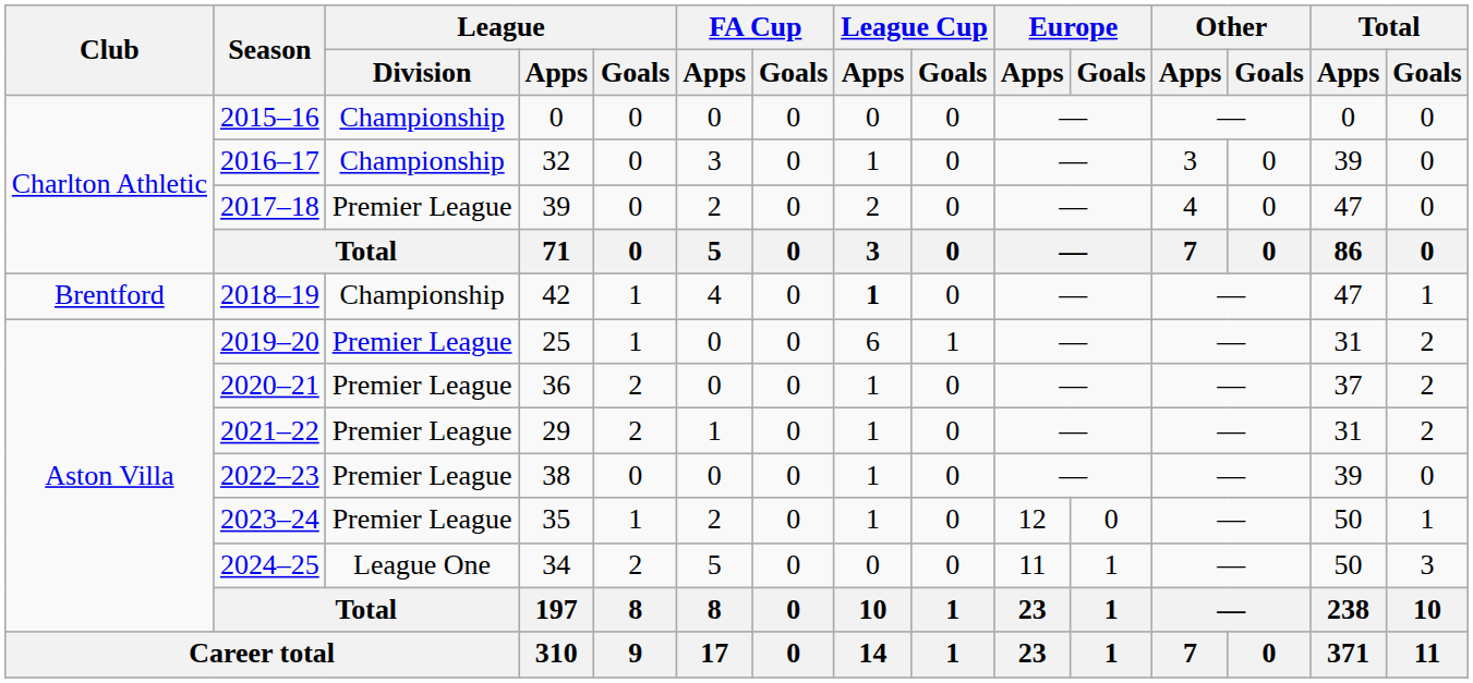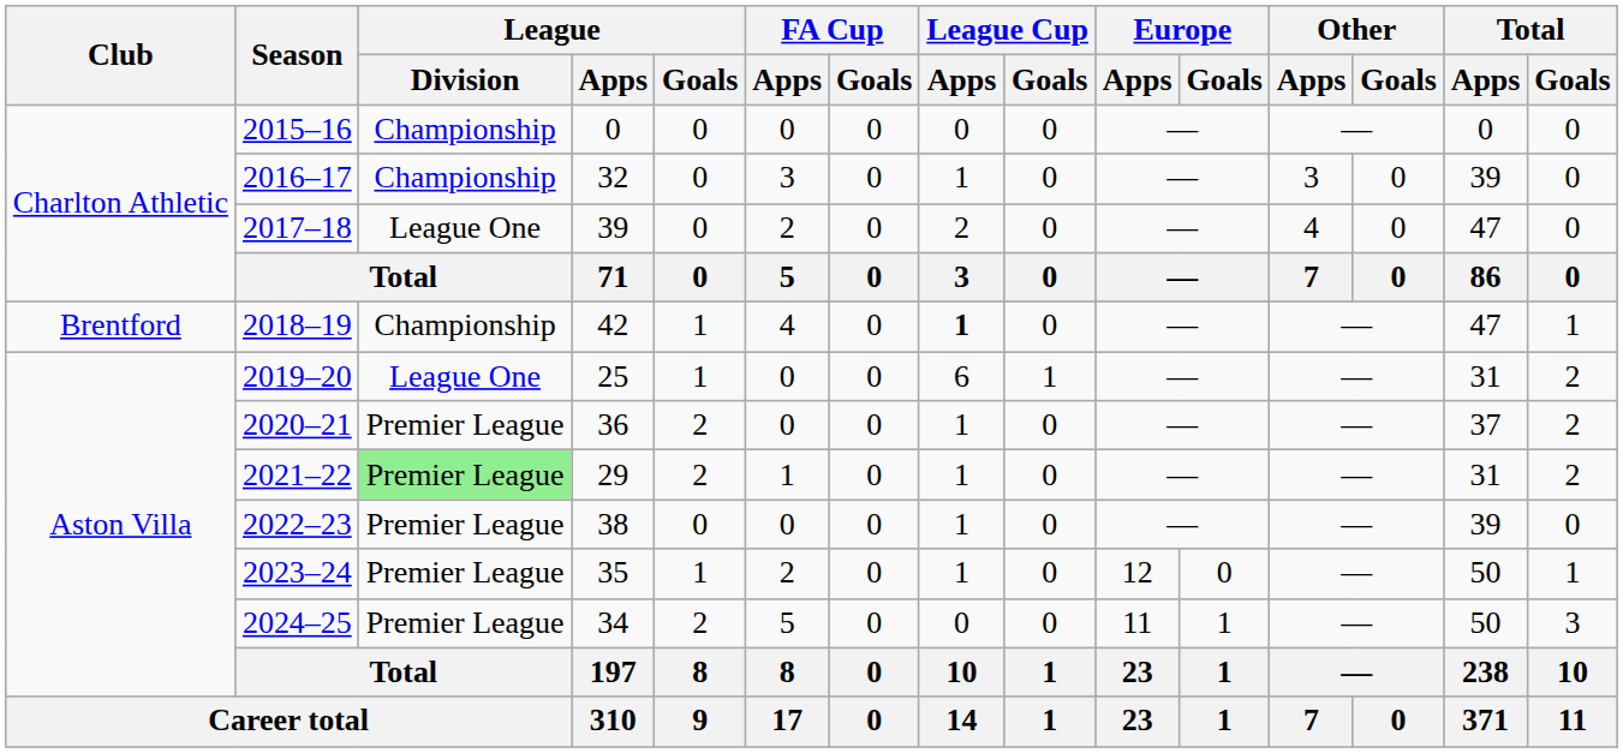 <table class="wikitable" style="text-align: center;">
 <tr>
 <th rowspan="2">Club</th>
 <th rowspan="2">Season</th>
 <th colspan="3">League</th>
 <th colspan="2"><a href='#'>FA Cup</a></th>
 <th colspan="2"><a href='#'>League Cup</a></th>
 <th colspan="2"><a href='#'>Europe</a></th>
 <th colspan="2">Other</th>
 <th colspan="2">Total</th>
 </tr>
 <tr>
 <th>Division</th>
 <th>Apps</th>
 <th>Goals</th>
 <th>Apps</th>
 <th>Goals</th>
 <th>Apps</th>
 <th>Goals</th>
 <th>Apps</th>
 <th>Goals</th>
 <th>Apps</th>
 <th>Goals</th>
 <th>Apps</th>
 <th>Goals</th>
 </tr>
 <tr>
 <td rowspan="4"><a href='#'>Charlton Athletic</a></td>
 <td><a href='#'>2015–16</a></td>
 <td><a href='#'>Championship</a></td>
 <td>0</td>
 <td>0</td>
 <td>0</td>
 <td>0</td>
 <td>0</td>
 <td>0</td>
 <td colspan="2">—</td>
 <td colspan="2">—</td>
 <td>0</td>
 <td>0</td>
 </tr>
 <tr>
 <td><a href='#'>2016–17</a></td>
 <td><a href='#'>Championship</a></td>
 <td>32</td>
 <td>0</td>
 <td>3</td>
 <td>0</td>
 <td>1</td>
 <td>0</td>
 <td colspan="2">—</td>
 <td>3</td>
 <td>0</td>
 <td>39</td>
 <td>0</td>
 </tr>
 <tr>
 <td><a href='#'>2017–18</a></td>
-<td>Premier League</td>
+<td>League One</td>
 <td>39</td>
 <td>0</td>
 <td>2</td>
 <td>0</td>
 <td>2</td>
 <td>0</td>
 <td colspan="2">—</td>
 <td>4</td>
 <td>0</td>
 <td>47</td>
 <td>0</td>
 </tr>
 <tr>
 <th colspan="2">Total</th>
 <th>71</th>
 <th>0</th>
 <th>5</th>
 <th>0</th>
 <th>3</th>
 <th>0</th>
 <th colspan="2">—</th>
 <th>7</th>
 <th>0</th>
 <th>86</th>
 <th>0</th>
 </tr>
 <tr>
 <td><a href='#'>Brentford</a></td>
 <td><a href='#'>2018–19</a></td>
 <td>Championship</td>
 <td>42</td>
 <td>1</td>
 <td>4</td>
 <td>0</td>
 <td><strong>1</strong></td>
 <td>0</td>
 <td colspan="2">—</td>
 <td colspan="2">—</td>
 <td>47</td>
 <td>1</td>
 </tr>
 <tr>
 <td rowspan="7"><a href='#'>Aston Villa</a></td>
 <td><a href='#'>2019–20</a></td>
-<td><a href='#'>Premier League</a></td>
+<td><a href='#'>League One</a></td>
 <td>25</td>
 <td>1</td>
 <td>0</td>
 <td>0</td>
 <td>6</td>
 <td>1</td>
 <td colspan="2">—</td>
 <td colspan="2">—</td>
 <td>31</td>
 <td>2</td>
 </tr>
 <tr>
 <td><a href='#'>2020–21</a></td>
 <td>Premier League</td>
 <td>36</td>
 <td>2</td>
 <td>0</td>
 <td>0</td>
 <td>1</td>
 <td>0</td>
 <td colspan="2">—</td>
 <td colspan="2">—</td>
 <td>37</td>
 <td>2</td>
 </tr>
 <tr>
 <td><a href='#'>2021–22</a></td>
-<td>Premier League</td>
+<td style="background: lightgreen;">Premier League</td>
 <td>29</td>
 <td>2</td>
 <td>1</td>
 <td>0</td>
 <td>1</td>
 <td>0</td>
 <td colspan="2">—</td>
 <td colspan="2">—</td>
 <td>31</td>
 <td>2</td>
 </tr>
 <tr>
 <td><a href='#'>2022–23</a></td>
 <td>Premier League</td>
 <td>38</td>
 <td>0</td>
 <td>0</td>
 <td>0</td>
 <td>1</td>
 <td>0</td>
 <td colspan="2">—</td>
 <td colspan="2">—</td>
 <td>39</td>
 <td>0</td>
 </tr>
 <tr>
 <td><a href='#'>2023–24</a></td>
 <td>Premier League</td>
 <td>35</td>
 <td>1</td>
 <td>2</td>
 <td>0</td>
 <td>1</td>
 <td>0</td>
 <td>12</td>
 <td>0</td>
 <td colspan="2">—</td>
 <td>50</td>
 <td>1</td>
 </tr>
 <tr>
 <td><a href='#'>2024–25</a></td>
-<td>League One</td>
+<td>Premier League</td>
 <td>34</td>
 <td>2</td>
 <td>5</td>
 <td>0</td>
 <td>0</td>
 <td>0</td>
 <td>11</td>
 <td>1</td>
 <td colspan="2">—</td>
 <td>50</td>
 <td>3</td>
 </tr>
 <tr>
 <th colspan="2">Total</th>
 <th>197</th>
 <th>8</th>
 <th>8</th>
 <th>0</th>
 <th>10</th>
 <th>1</th>
 <th>23</th>
 <th>1</th>
 <th colspan="2">—</th>
 <th>238</th>
 <th>10</th>
 </tr>
 <tr>
 <th colspan="3">Career total</th>
 <th>310</th>
 <th>9</th>
 <th>17</th>
 <th>0</th>
 <th>14</th>
 <th>1</th>
 <th>23</th>
 <th>1</th>
 <th>7</th>
 <th>0</th>
 <th>371</th>
 <th>11</th>
 </tr>
 </table>
